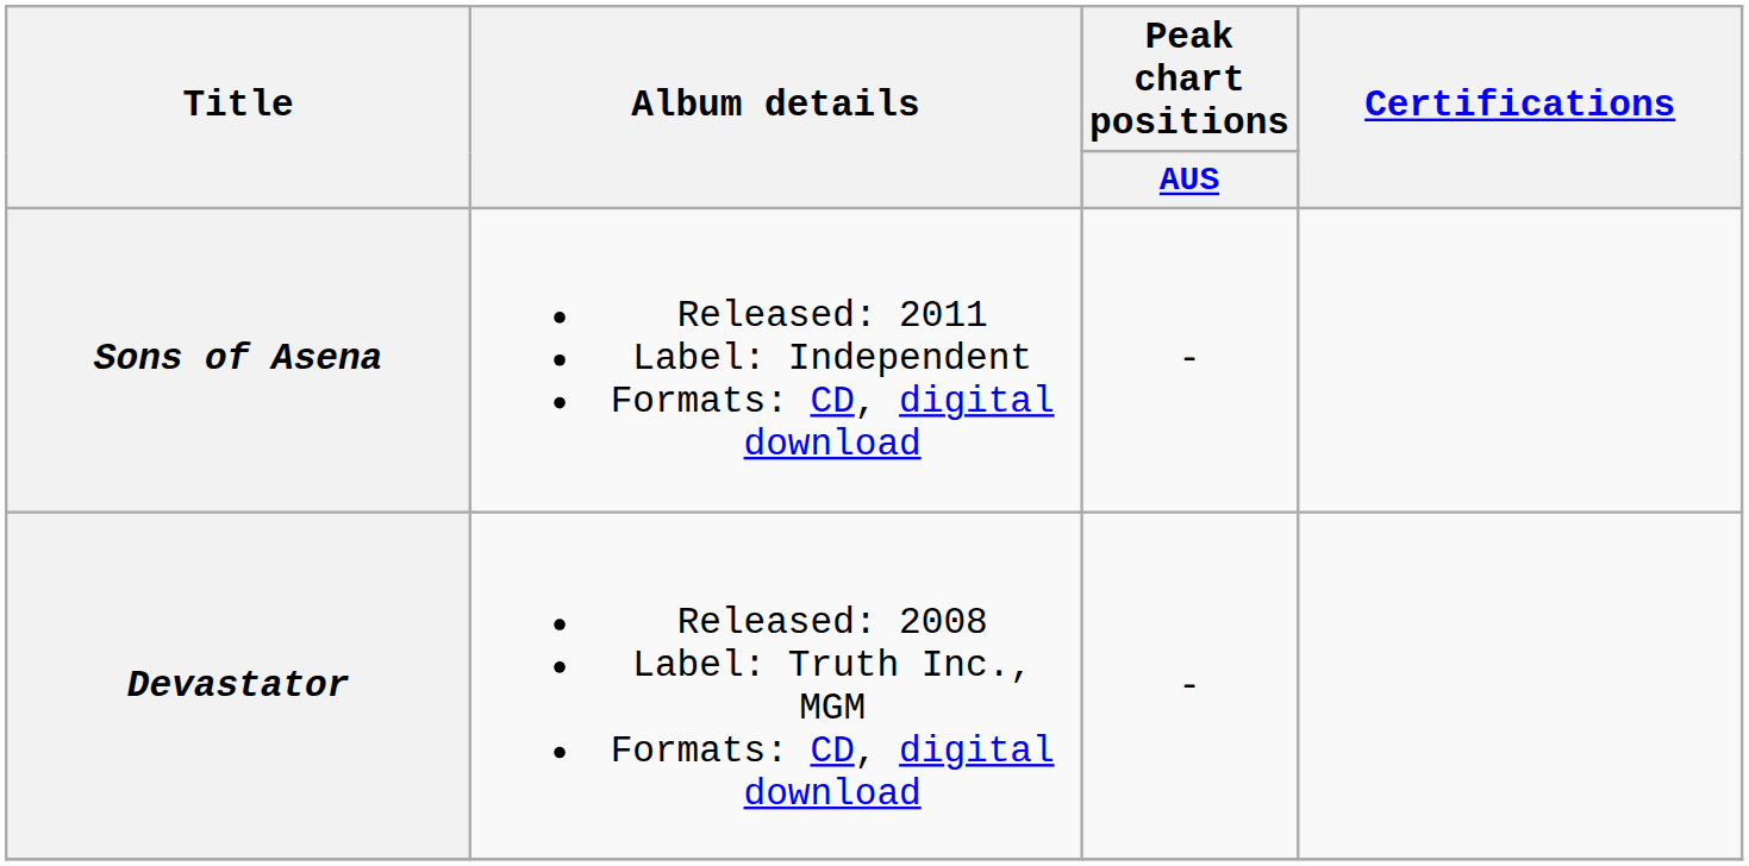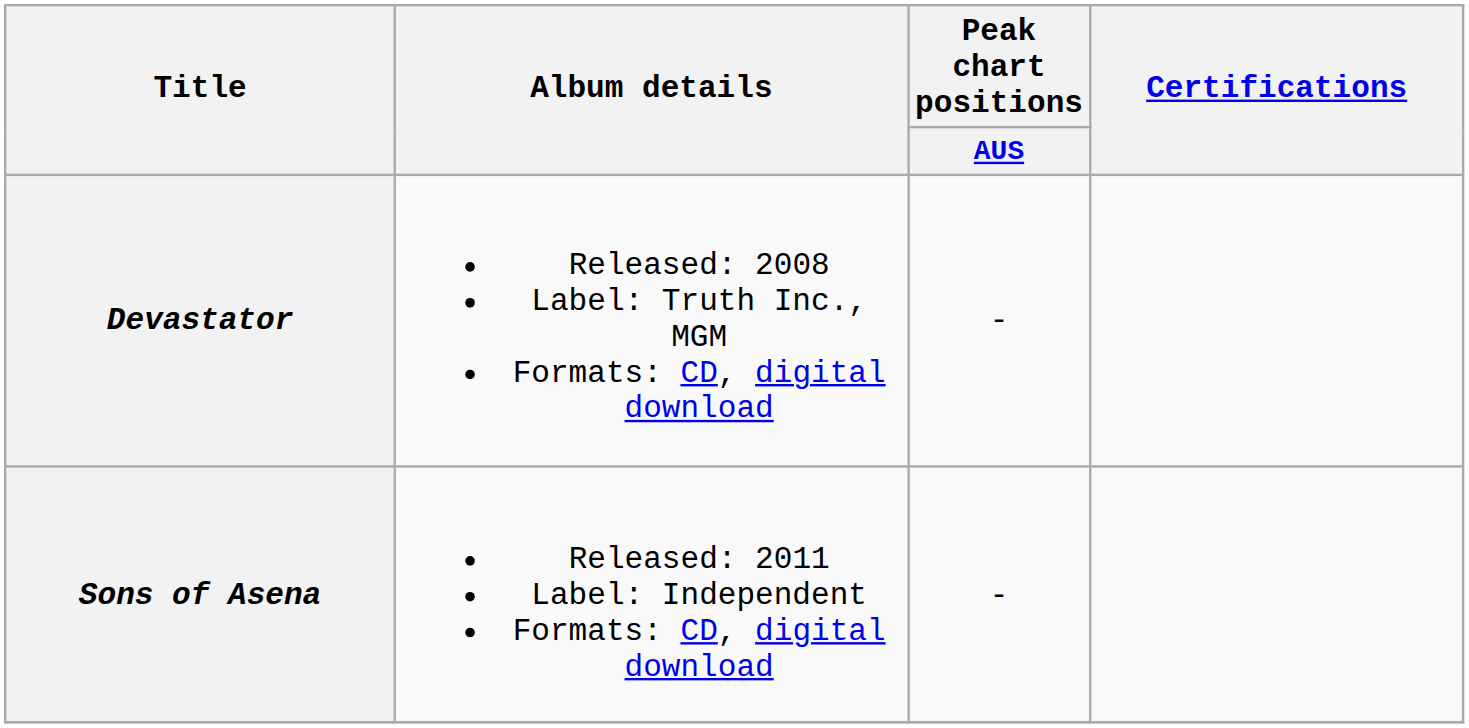 <table class="wikitable plainrowheaders" style="text-align:center;">
 <tr>
 <th scope="col" rowspan="2" style="width:13em;">Title</th>
 <th scope="col" rowspan="2" style="width:17em;">Album details</th>
 <th scope="col" colspan="1">Peak chart positions</th>
 <th scope="col" rowspan="2" style="width:12em;"><a href='#'>Certifications</a></th>
 </tr>
 <tr>
 <th scope="col" style="width:3em;font-size:90%;"><a href='#'>AUS</a></th>
 </tr>
 <tr>
+<th scope="row"><em>Devastator</em></th>
+<td><br><ul><li>Released: 2008</li><li>Label: Truth Inc., MGM</li><li>Formats: <a href='#'>CD</a>, <a href='#'>digital download</a></li></ul></td>
+<td>-</td>
+<td></td>
+</tr>
+<tr>
 <th scope="row"><em>Sons of Asena</em></th>
 <td><br><ul><li>Released: 2011</li><li>Label: Independent</li><li>Formats: <a href='#'>CD</a>, <a href='#'>digital download</a></li></ul></td>
 <td>-</td>
 <td></td>
 </tr>
 <tr>
-<th scope="row"><em>Devastator</em></th>
-<td><br><ul><li>Released: 2008</li><li>Label: Truth Inc., MGM</li><li>Formats: <a href='#'>CD</a>, <a href='#'>digital download</a></li></ul></td>
-<td>-</td>
-<td></td>
-</tr>
-<tr>
 </tr>
 </table>
